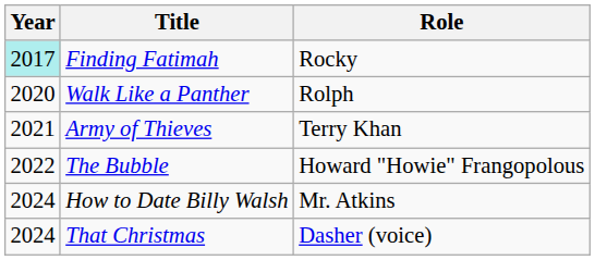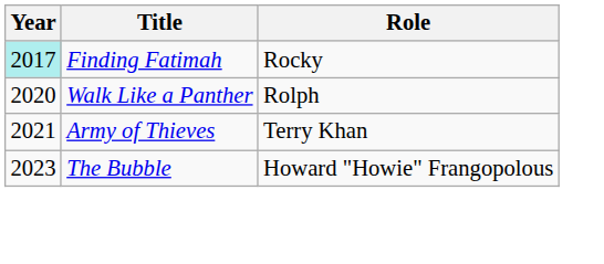 <table class="wikitable">
 <tr>
 <th>Year</th>
 <th>Title</th>
 <th>Role</th>
 </tr>
 <tr>
 <td style="background: paleturquoise;">2017</td>
 <td><em><a href='#'>Finding Fatimah</a></em></td>
 <td>Rocky</td>
 </tr>
 <tr>
 <td>2020</td>
 <td><em><a href='#'>Walk Like a Panther</a></em></td>
 <td>Rolph</td>
 </tr>
 <tr>
 <td>2021</td>
 <td><em><a href='#'>Army of Thieves</a></em></td>
 <td>Terry Khan</td>
 </tr>
 <tr>
-<td>2022</td>
+<td>2023</td>
 <td><em><a href='#'>The Bubble</a></em></td>
 <td>Howard "Howie" Frangopolous</td>
 </tr>
-<tr>
-<td>2024</td>
-<td><em>How to Date Billy Walsh</em></td>
-<td>Mr. Atkins</td>
-</tr>
-<tr>
-<td>2024</td>
-<td><em><a href='#'>That Christmas</a></em></td>
-<td><a href='#'>Dasher</a> (voice)</td>
-</tr>
 </table>
